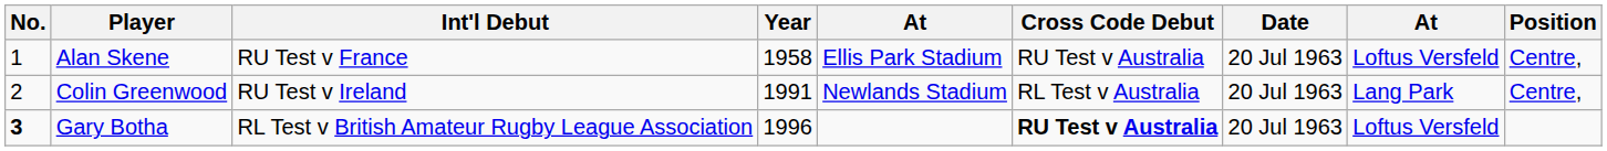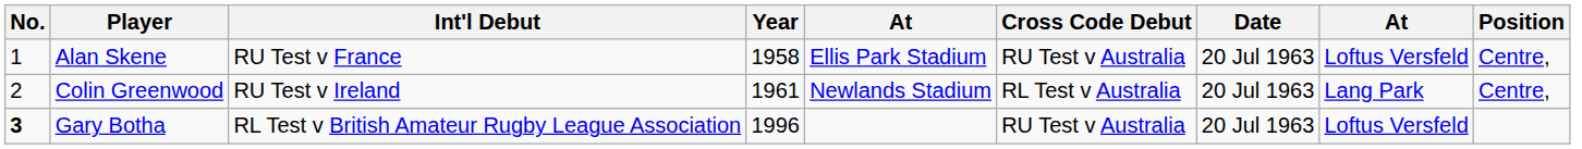 <table class="wikitable" align="center">
 <tr>
 <th>No.</th>
 <th>Player</th>
 <th>Int'l Debut</th>
 <th>Year</th>
 <th>At</th>
 <th>Cross Code Debut</th>
 <th>Date</th>
 <th>At</th>
 <th>Position</th>
 </tr>
 <tr>
 <td>1</td>
 <td><a href='#'>Alan Skene</a></td>
 <td>RU Test v <a href='#'>France</a></td>
 <td>1958</td>
 <td><a href='#'>Ellis Park Stadium</a></td>
 <td>RU Test v <a href='#'>Australia</a></td>
 <td>20 Jul 1963</td>
 <td><a href='#'>Loftus Versfeld</a></td>
 <td><a href='#'>Centre</a>, </td>
 </tr>
 <tr>
 <td>2</td>
 <td><a href='#'>Colin Greenwood</a></td>
 <td>RU Test v <a href='#'>Ireland</a></td>
-<td>1991</td>
+<td>1961</td>
 <td><a href='#'>Newlands Stadium</a></td>
 <td>RL Test v <a href='#'>Australia</a></td>
 <td>20 Jul 1963</td>
 <td><a href='#'>Lang Park</a></td>
 <td><a href='#'>Centre</a>, </td>
 </tr>
 <tr>
 <td><strong>3</strong></td>
 <td><a href='#'>Gary Botha</a></td>
 <td>RL Test v <a href='#'>British Amateur Rugby League Association</a></td>
 <td>1996</td>
 <td></td>
-<td><strong>RU Test v <a href='#'>Australia</a></strong></td>
+<td>RU Test v <a href='#'>Australia</a></td>
 <td>20 Jul 1963</td>
 <td><a href='#'>Loftus Versfeld</a></td>
 <td></td>
 </tr>
 </table>
